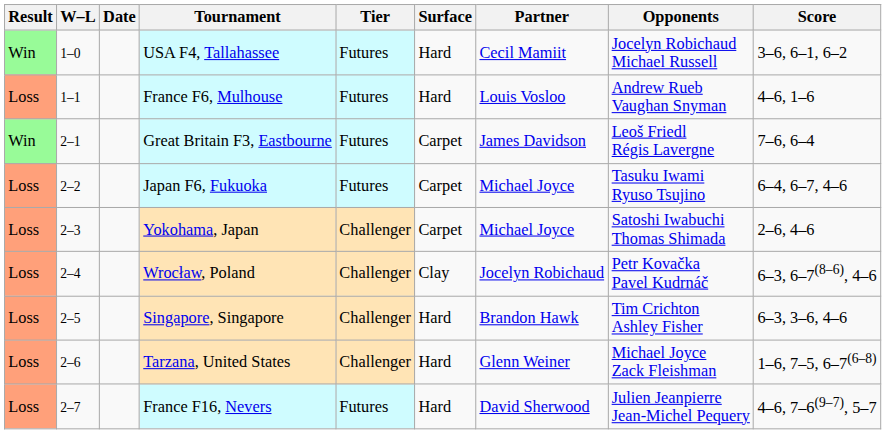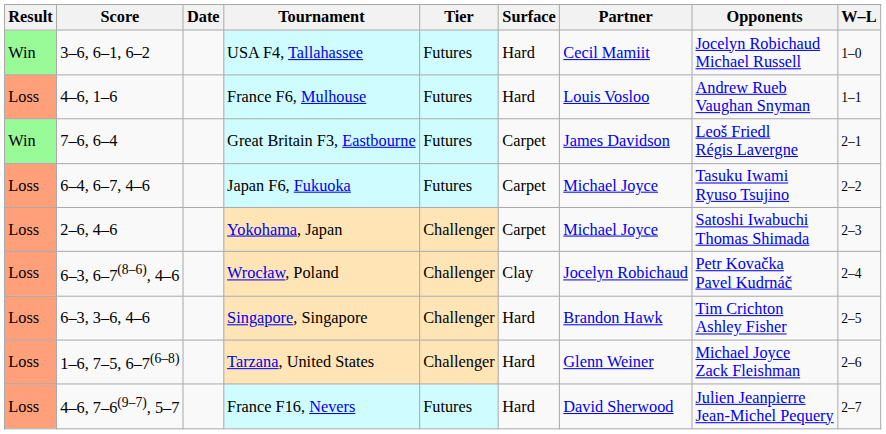 <table class="sortable wikitable">
 <tr>
 <th>Result</th>
-<th class="unsortable">W–L</th>
+<th class="unsortable">Score</th>
 <th>Date</th>
 <th>Tournament</th>
 <th>Tier</th>
 <th>Surface</th>
 <th>Partner</th>
 <th>Opponents</th>
-<th class="unsortable">Score</th>
+<th class="unsortable">W–L</th>
 </tr>
 <tr>
 <td style="background:#98fb98;">Win</td>
-<td><small>1–0</small></td>
+<td>3–6, 6–1, 6–2</td>
 <td></td>
 <td style="background:#cffcff;">USA F4, <a href='#'>Tallahassee</a></td>
 <td style="background:#cffcff;">Futures</td>
 <td>Hard</td>
 <td> <a href='#'>Cecil Mamiit</a></td>
 <td> <a href='#'>Jocelyn Robichaud</a> <br>  <a href='#'>Michael Russell</a></td>
-<td>3–6, 6–1, 6–2</td>
+<td><small>1–0</small></td>
 </tr>
 <tr>
 <td style="background:#ffa07a;">Loss</td>
-<td><small>1–1</small></td>
+<td>4–6, 1–6</td>
 <td></td>
 <td style="background:#cffcff;">France F6, <a href='#'>Mulhouse</a></td>
 <td style="background:#cffcff;">Futures</td>
 <td>Hard</td>
 <td> <a href='#'>Louis Vosloo</a></td>
 <td> <a href='#'>Andrew Rueb</a> <br>  <a href='#'>Vaughan Snyman</a></td>
-<td>4–6, 1–6</td>
+<td><small>1–1</small></td>
 </tr>
 <tr>
 <td style="background:#98fb98;">Win</td>
-<td><small>2–1</small></td>
+<td>7–6, 6–4</td>
 <td></td>
 <td style="background:#cffcff;">Great Britain F3, <a href='#'>Eastbourne</a></td>
 <td style="background:#cffcff;">Futures</td>
 <td>Carpet</td>
 <td> <a href='#'>James Davidson</a></td>
 <td> <a href='#'>Leoš Friedl</a> <br>  <a href='#'>Régis Lavergne</a></td>
-<td>7–6, 6–4</td>
+<td><small>2–1</small></td>
 </tr>
 <tr>
 <td style="background:#ffa07a;">Loss</td>
-<td><small>2–2</small></td>
+<td>6–4, 6–7, 4–6</td>
 <td></td>
 <td style="background:#cffcff;">Japan F6, <a href='#'>Fukuoka</a></td>
 <td style="background:#cffcff;">Futures</td>
 <td>Carpet</td>
 <td> <a href='#'>Michael Joyce</a></td>
 <td> <a href='#'>Tasuku Iwami</a> <br>  <a href='#'>Ryuso Tsujino</a></td>
-<td>6–4, 6–7, 4–6</td>
+<td><small>2–2</small></td>
 </tr>
 <tr>
 <td style="background:#ffa07a;">Loss</td>
-<td><small>2–3</small></td>
+<td>2–6, 4–6</td>
 <td></td>
 <td style="background:moccasin;"><a href='#'>Yokohama</a>, Japan</td>
 <td style="background:moccasin;">Challenger</td>
 <td>Carpet</td>
 <td> <a href='#'>Michael Joyce</a></td>
 <td> <a href='#'>Satoshi Iwabuchi</a> <br>  <a href='#'>Thomas Shimada</a></td>
-<td>2–6, 4–6</td>
+<td><small>2–3</small></td>
 </tr>
 <tr>
 <td style="background:#ffa07a;">Loss</td>
-<td><small>2–4</small></td>
+<td>6–3, 6–7<sup>(8–6)</sup>, 4–6</td>
 <td></td>
 <td style="background:moccasin;"><a href='#'>Wrocław</a>, Poland</td>
 <td style="background:moccasin;">Challenger</td>
 <td>Clay</td>
 <td> <a href='#'>Jocelyn Robichaud</a></td>
 <td> <a href='#'>Petr Kovačka</a> <br>  <a href='#'>Pavel Kudrnáč</a></td>
-<td>6–3, 6–7<sup>(8–6)</sup>, 4–6</td>
+<td><small>2–4</small></td>
 </tr>
 <tr>
 <td style="background:#ffa07a;">Loss</td>
-<td><small>2–5</small></td>
+<td>6–3, 3–6, 4–6</td>
 <td></td>
 <td style="background:moccasin;"><a href='#'>Singapore</a>, Singapore</td>
 <td style="background:moccasin;">Challenger</td>
 <td>Hard</td>
 <td> <a href='#'>Brandon Hawk</a></td>
 <td> <a href='#'>Tim Crichton</a> <br>  <a href='#'>Ashley Fisher</a></td>
-<td>6–3, 3–6, 4–6</td>
+<td><small>2–5</small></td>
 </tr>
 <tr>
 <td style="background:#ffa07a;">Loss</td>
-<td><small>2–6</small></td>
+<td>1–6, 7–5, 6–7<sup>(6–8)</sup></td>
 <td></td>
 <td style="background:moccasin;"><a href='#'>Tarzana</a>, United States</td>
 <td style="background:moccasin;">Challenger</td>
 <td>Hard</td>
 <td> <a href='#'>Glenn Weiner</a></td>
 <td> <a href='#'>Michael Joyce</a> <br>  <a href='#'>Zack Fleishman</a></td>
-<td>1–6, 7–5, 6–7<sup>(6–8)</sup></td>
+<td><small>2–6</small></td>
 </tr>
 <tr>
 <td style="background:#ffa07a;">Loss</td>
-<td><small>2–7</small></td>
+<td>4–6, 7–6<sup>(9–7)</sup>, 5–7</td>
 <td></td>
 <td style="background:#cffcff;">France F16, <a href='#'>Nevers</a></td>
 <td style="background:#cffcff;">Futures</td>
 <td>Hard</td>
 <td> <a href='#'>David Sherwood</a></td>
 <td> <a href='#'>Julien Jeanpierre</a> <br>  <a href='#'>Jean-Michel Pequery</a></td>
-<td>4–6, 7–6<sup>(9–7)</sup>, 5–7</td>
+<td><small>2–7</small></td>
 </tr>
 </table>
